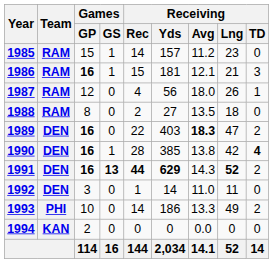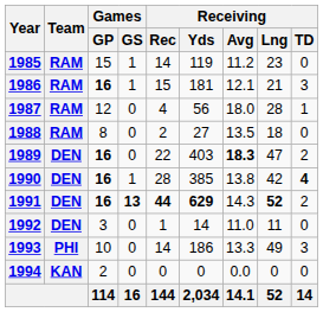 <table class="wikitable" style="text-align:center">
 <tr>
 <th rowspan="2">Year</th>
 <th rowspan="2">Team</th>
 <th colspan="2">Games</th>
 <th colspan="5">Receiving</th>
 </tr>
 <tr>
 <th>GP</th>
 <th>GS</th>
 <th>Rec</th>
 <th>Yds</th>
 <th>Avg</th>
 <th>Lng</th>
 <th>TD</th>
 </tr>
 <tr>
 <th><a href='#'>1985</a></th>
 <th><a href='#'>RAM</a></th>
 <td>15</td>
 <td>1</td>
 <td>14</td>
-<td>157</td>
+<td>119</td>
 <td>11.2</td>
 <td>23</td>
 <td>0</td>
 </tr>
 <tr>
 <th><a href='#'>1986</a></th>
 <th><a href='#'>RAM</a></th>
 <td><strong>16</strong></td>
 <td>1</td>
 <td>15</td>
 <td>181</td>
 <td>12.1</td>
 <td>21</td>
 <td>3</td>
 </tr>
 <tr>
 <th><a href='#'>1987</a></th>
 <th><a href='#'>RAM</a></th>
 <td>12</td>
 <td>0</td>
 <td>4</td>
 <td>56</td>
 <td>18.0</td>
-<td>26</td>
+<td>28</td>
 <td>1</td>
 </tr>
 <tr>
 <th><a href='#'>1988</a></th>
 <th><a href='#'>RAM</a></th>
 <td>8</td>
 <td>0</td>
 <td>2</td>
 <td>27</td>
 <td>13.5</td>
 <td>18</td>
 <td>0</td>
 </tr>
 <tr>
 <th><a href='#'>1989</a></th>
 <th><a href='#'>DEN</a></th>
 <td><strong>16</strong></td>
 <td>0</td>
 <td>22</td>
 <td>403</td>
 <td><strong>18.3</strong></td>
 <td>47</td>
 <td>2</td>
 </tr>
 <tr>
 <th><a href='#'>1990</a></th>
 <th><a href='#'>DEN</a></th>
 <td><strong>16</strong></td>
 <td>1</td>
 <td>28</td>
 <td>385</td>
 <td>13.8</td>
 <td>42</td>
 <td><strong>4</strong></td>
 </tr>
 <tr>
 <th><a href='#'>1991</a></th>
 <th><a href='#'>DEN</a></th>
 <td><strong>16</strong></td>
 <td><strong>13</strong></td>
 <td><strong>44</strong></td>
 <td><strong>629</strong></td>
 <td>14.3</td>
 <td><strong>52</strong></td>
 <td>2</td>
 </tr>
 <tr>
 <th><a href='#'>1992</a></th>
 <th><a href='#'>DEN</a></th>
 <td>3</td>
 <td>0</td>
 <td>1</td>
 <td>14</td>
 <td>11.0</td>
 <td>11</td>
 <td>0</td>
 </tr>
 <tr>
 <th><a href='#'>1993</a></th>
 <th><a href='#'>PHI</a></th>
 <td>10</td>
 <td>0</td>
 <td>14</td>
 <td>186</td>
 <td>13.3</td>
 <td>49</td>
-<td>2</td>
+<td>3</td>
 </tr>
 <tr>
 <th><a href='#'>1994</a></th>
 <th><a href='#'>KAN</a></th>
 <td>2</td>
 <td>0</td>
 <td>0</td>
 <td>0</td>
 <td>0.0</td>
 <td>0</td>
 <td>0</td>
 </tr>
 <tr>
 <th colspan="2"></th>
 <th>114</th>
 <th>16</th>
 <th>144</th>
 <th>2,034</th>
 <th>14.1</th>
 <th>52</th>
 <th>14</th>
 </tr>
 </table>
